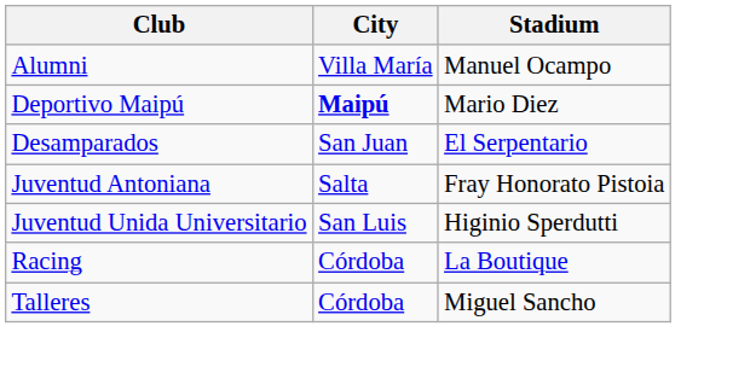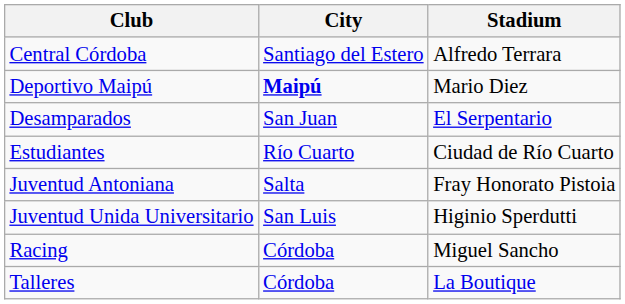 <table class="wikitable sortable">
 <tr>
 <th>Club</th>
 <th>City</th>
 <th>Stadium</th>
 </tr>
 <tr>
-<td> <a href='#'>Alumni</a></td>
-<td><a href='#'>Villa María</a></td>
-<td>Manuel Ocampo</td>
+<td> <a href='#'>Central Córdoba</a></td>
+<td><a href='#'>Santiago del Estero</a></td>
+<td>Alfredo Terrara</td>
 </tr>
 <tr>
 <td> <a href='#'>Deportivo Maipú</a></td>
 <td><strong><a href='#'>Maipú</a></strong></td>
 <td>Mario Diez</td>
 </tr>
 <tr>
 <td> <a href='#'>Desamparados</a></td>
 <td><a href='#'>San Juan</a></td>
 <td><a href='#'>El Serpentario</a></td>
+</tr>
+<tr>
+<td> <a href='#'>Estudiantes</a></td>
+<td><a href='#'>Río Cuarto</a></td>
+<td>Ciudad de Río Cuarto</td>
 </tr>
 <tr>
 <td> <a href='#'>Juventud Antoniana</a></td>
 <td><a href='#'>Salta</a></td>
 <td>Fray Honorato Pistoia</td>
 </tr>
 <tr>
 <td> <a href='#'>Juventud Unida Universitario</a></td>
 <td><a href='#'>San Luis</a></td>
 <td>Higinio Sperdutti</td>
 </tr>
 <tr>
 <td> <a href='#'>Racing</a></td>
 <td><a href='#'>Córdoba</a></td>
-<td><a href='#'>La Boutique</a></td>
+<td>Miguel Sancho</td>
 </tr>
 <tr>
 <td> <a href='#'>Talleres</a></td>
 <td><a href='#'>Córdoba</a></td>
-<td>Miguel Sancho</td>
+<td><a href='#'>La Boutique</a></td>
 </tr>
 </table>
